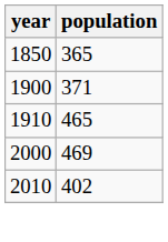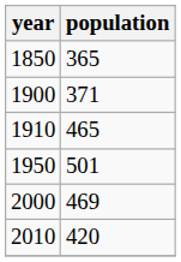 <table class="wikitable">
 <tr>
 <th>year</th>
 <th>population</th>
 </tr>
 <tr>
 <td>1850</td>
 <td>365</td>
 </tr>
 <tr>
 <td>1900</td>
 <td>371</td>
 </tr>
 <tr>
 <td>1910</td>
 <td>465</td>
 </tr>
 <tr>
+<td>1950</td>
+<td>501</td>
+</tr>
+<tr>
 <td>2000</td>
 <td>469</td>
 </tr>
 <tr>
 <td>2010</td>
-<td>402</td>
+<td>420</td>
 </tr>
 <tr>
 </tr>
 </table>
